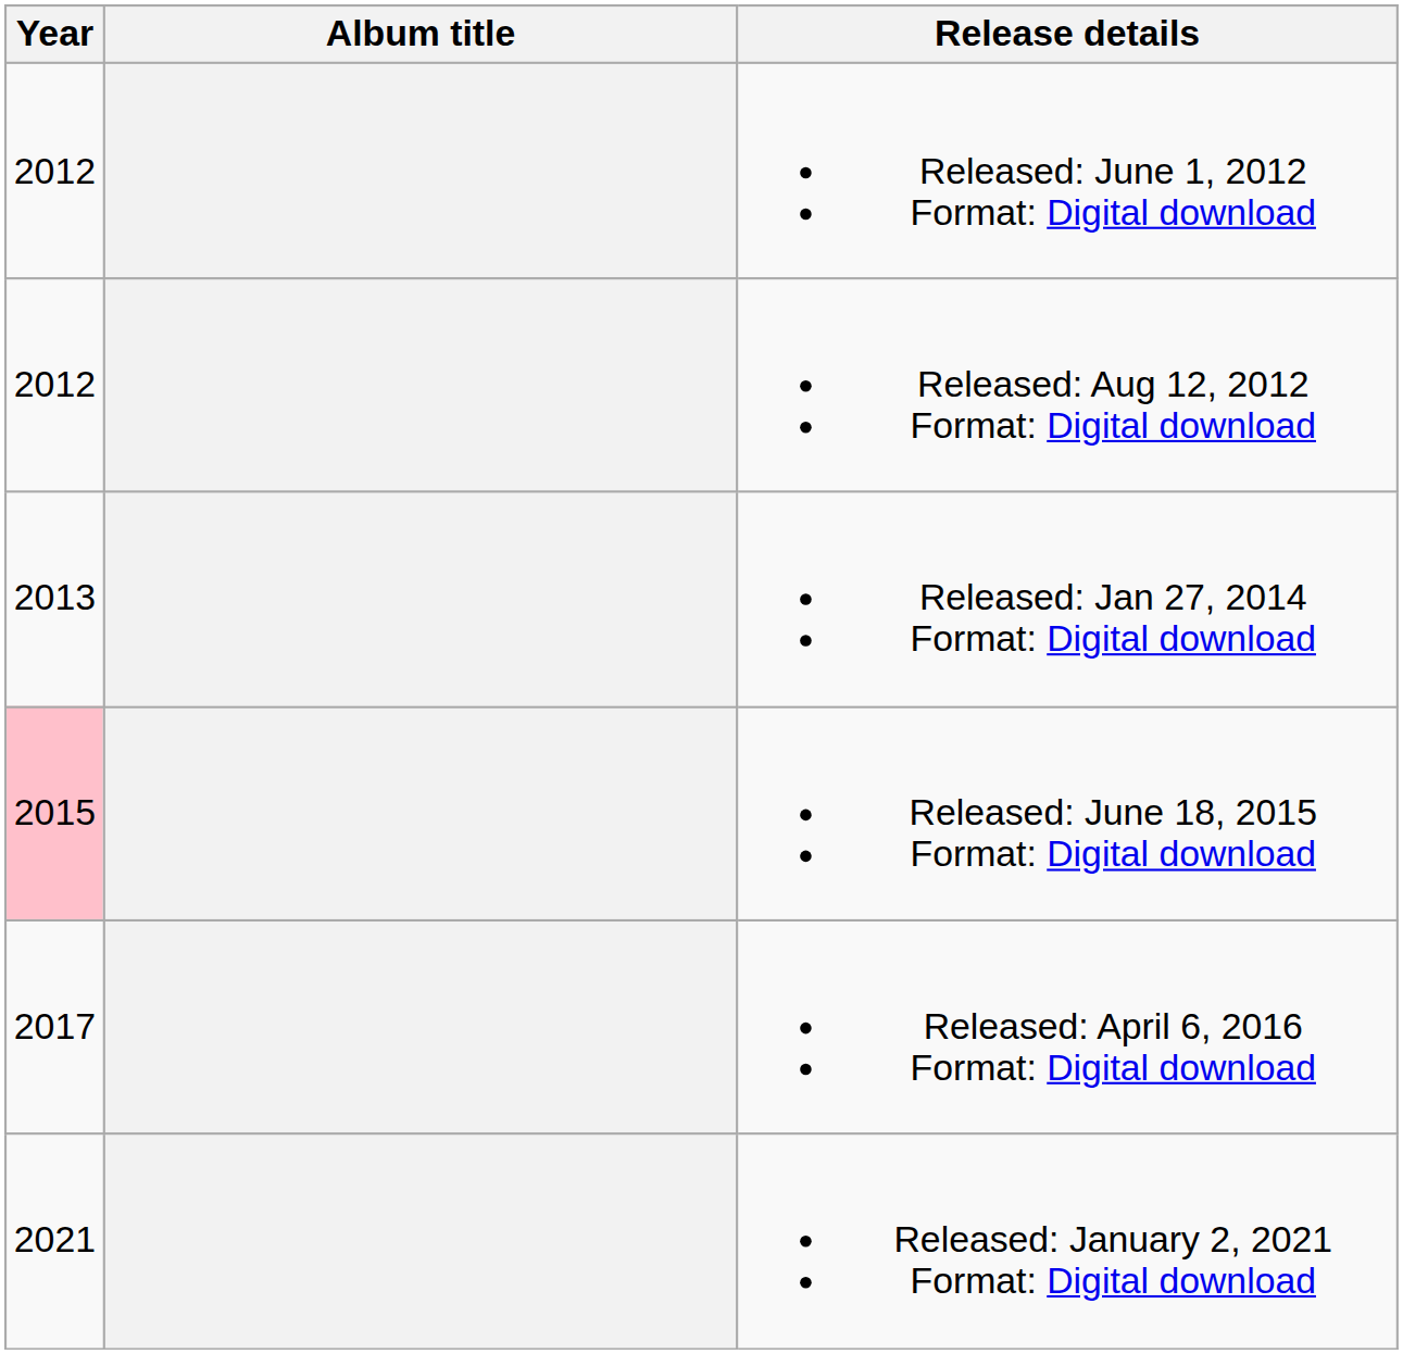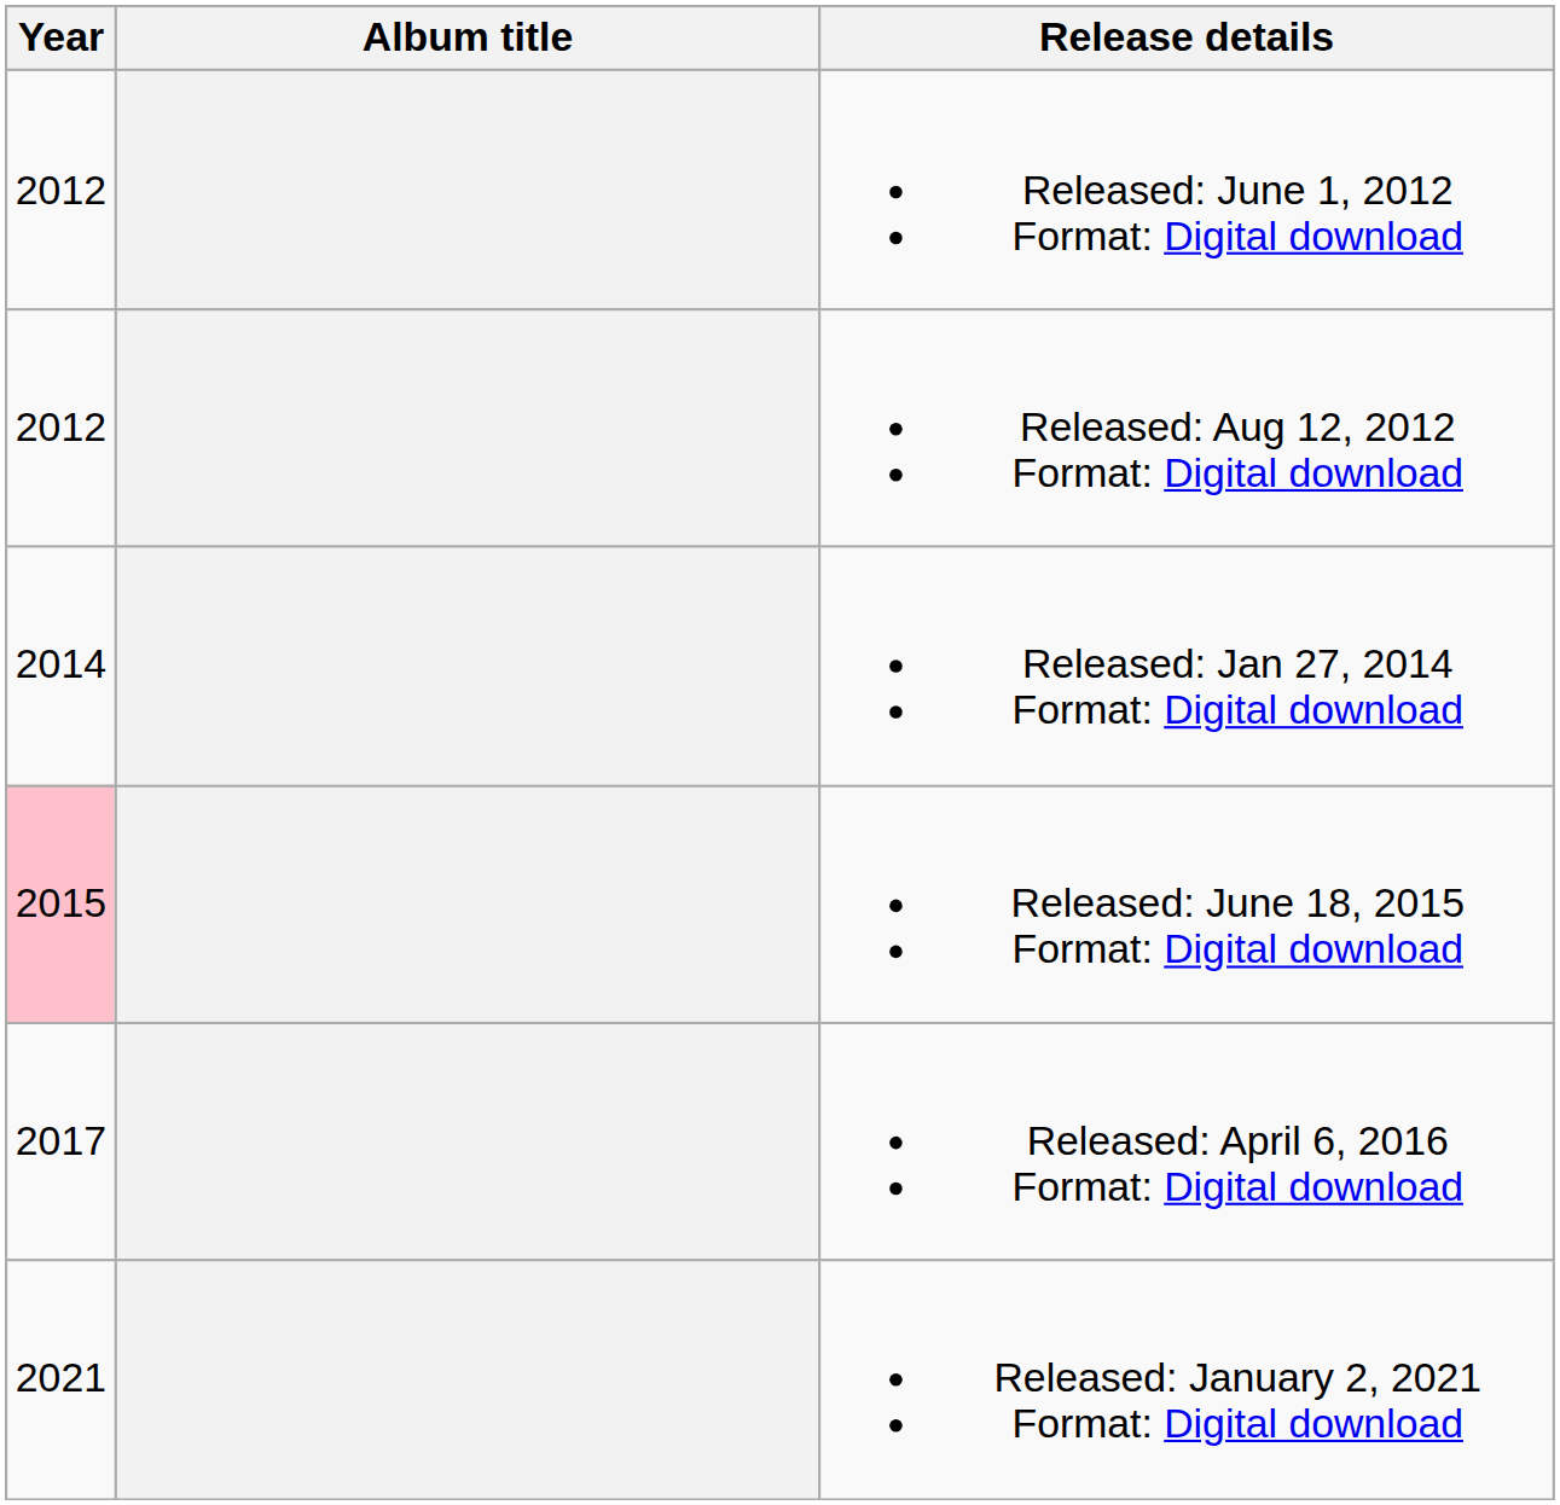 <table class="wikitable plainrowheaders" style="text-align:center;">
 <tr>
 <th>Year</th>
 <th scope="col" rowspan="1" style="width:20em;">Album title</th>
 <th scope="col" rowspan="1" style="width:20em;">Release details</th>
 </tr>
 <tr>
 <td>2012</td>
 <th></th>
 <td><br><ul><li>Released: June 1, 2012</li><li>Format: <a href='#'>Digital download</a></li></ul></td>
 </tr>
 <tr>
 <td>2012</td>
 <th></th>
 <td><br><ul><li>Released: Aug 12, 2012</li><li>Format: <a href='#'>Digital download</a></li></ul></td>
 </tr>
 <tr>
-<td>2013</td>
+<td>2014</td>
 <th></th>
 <td><br><ul><li>Released: Jan 27, 2014</li><li>Format: <a href='#'>Digital download</a></li></ul></td>
 </tr>
 <tr>
 <td style="background: pink;">2015</td>
 <th></th>
 <td><br><ul><li>Released: June 18, 2015</li><li>Format: <a href='#'>Digital download</a></li></ul></td>
 </tr>
 <tr>
 <td>2017</td>
 <th></th>
 <td><br><ul><li>Released: April 6, 2016</li><li>Format: <a href='#'>Digital download</a></li></ul></td>
 </tr>
 <tr>
 <td>2021</td>
 <th></th>
 <td><br><ul><li>Released: January 2, 2021</li><li>Format: <a href='#'>Digital download</a></li></ul></td>
 </tr>
 </table>
